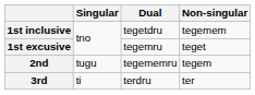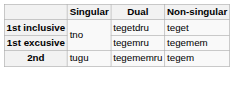 <table class="wikitable">
 <tr>
 <th></th>
 <th>Singular</th>
 <th>Dual</th>
 <th>Non-singular</th>
 </tr>
 <tr>
 <th>1st inclusive</th>
 <td rowspan="2">tno</td>
 <td>tegetdru</td>
-<td>tegemem</td>
+<td>teget</td>
 </tr>
 <tr>
 <th>1st excusive</th>
 <td>tegemru</td>
-<td>teget</td>
+<td>tegemem</td>
 </tr>
 <tr>
 <th>2nd</th>
 <td>tugu</td>
 <td>tegememru</td>
 <td>tegem</td>
 </tr>
-<tr>
-<th>3rd</th>
-<td>ti</td>
-<td>terdru</td>
-<td>ter</td>
-</tr>
 </table>
